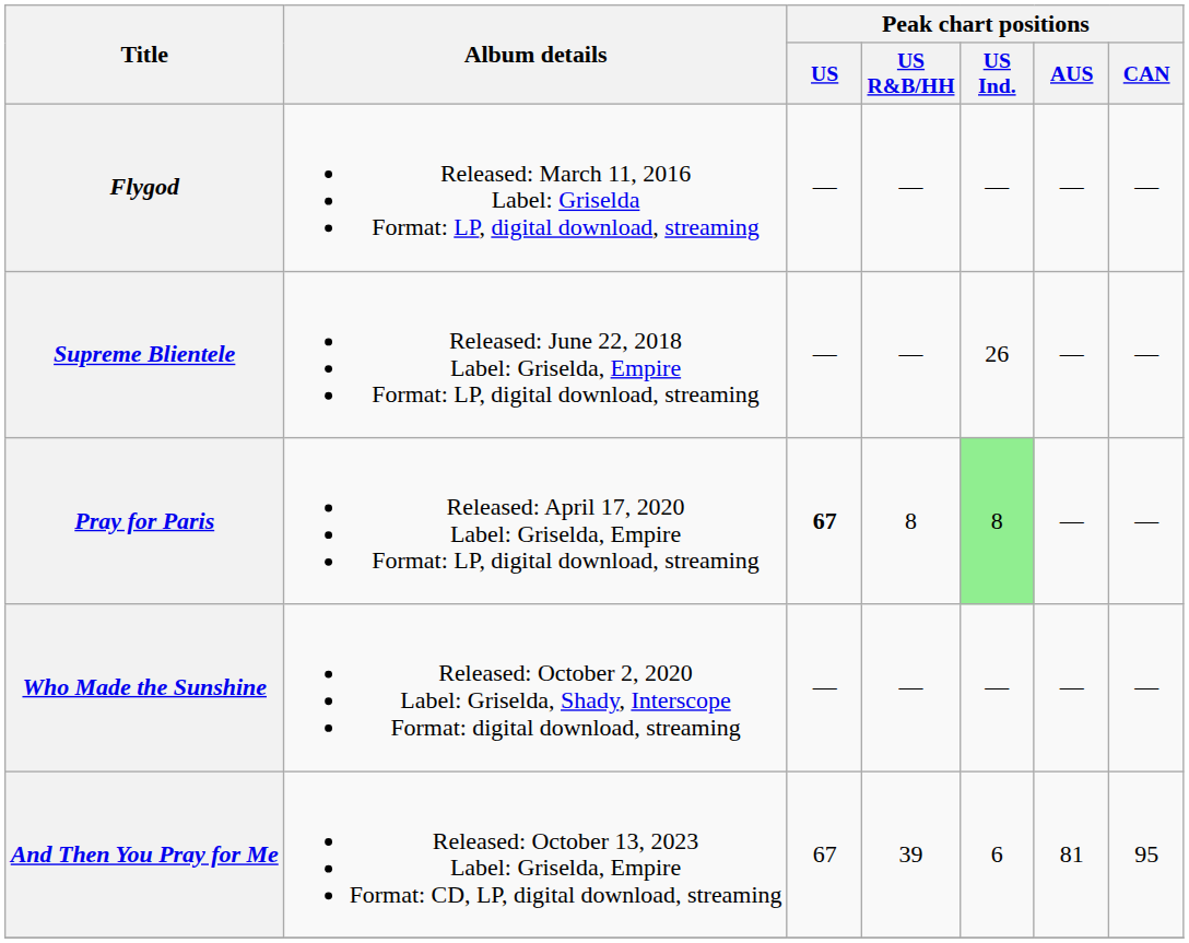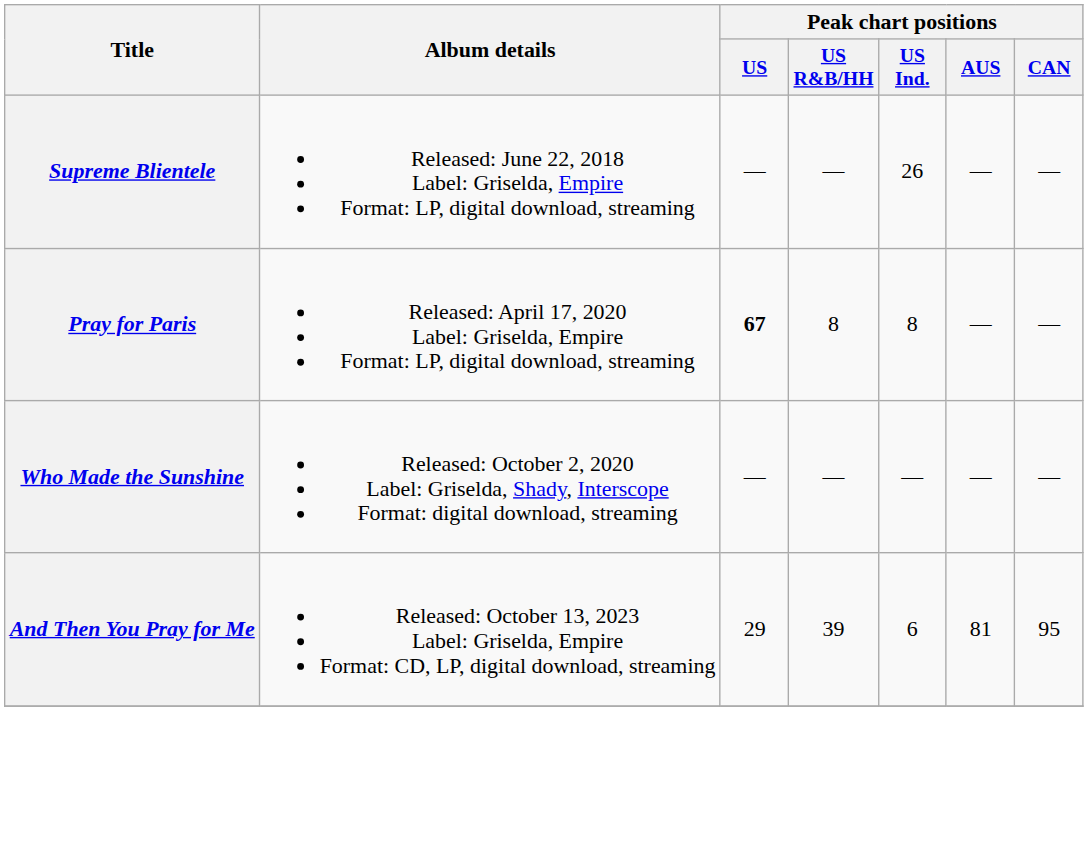 <table class="wikitable plainrowheaders" style="text-align:center;">
 <tr>
 <th rowspan="2">Title</th>
 <th rowspan="2">Album details</th>
 <th colspan="5">Peak chart positions</th>
 </tr>
 <tr>
 <th scope="col" style="width:3em;font-size:90%;"><a href='#'>US</a><br></th>
 <th scope="col" style="width:3em;font-size:90%;"><a href='#'>US<br>R&B/HH</a><br></th>
 <th scope="col" style="width:3em;font-size:90%;"><a href='#'>US<br>Ind.</a><br></th>
 <th scope="col" style="width:3em;font-size:90%;"><a href='#'>AUS</a><br></th>
 <th scope="col" style="width:3em;font-size:90%;"><a href='#'>CAN</a><br></th>
-</tr>
-<tr>
-<th scope="row"><em>Flygod</em></th>
-<td><br><ul><li>Released: March 11, 2016</li><li>Label: <a href='#'>Griselda</a></li><li>Format: <a href='#'>LP</a>, <a href='#'>digital download</a>, <a href='#'>streaming</a></li></ul></td>
-<td>—</td>
-<td>—</td>
-<td>—</td>
-<td>—</td>
-<td>—</td>
 </tr>
 <tr>
 <th scope="row"><em><a href='#'>Supreme Blientele</a></em></th>
 <td><br><ul><li>Released: June 22, 2018</li><li>Label: Griselda, <a href='#'>Empire</a></li><li>Format: LP, digital download, streaming</li></ul></td>
 <td>—</td>
 <td>—</td>
 <td>26</td>
 <td>—</td>
 <td>—</td>
 </tr>
 <tr>
 <th scope="row"><em><a href='#'>Pray for Paris</a></em></th>
 <td><br><ul><li>Released: April 17, 2020</li><li>Label: Griselda, Empire</li><li>Format: LP, digital download, streaming</li></ul></td>
 <td><strong>67</strong></td>
 <td>8</td>
-<td style="background: lightgreen;">8</td>
+<td>8</td>
 <td>—</td>
 <td>—</td>
 </tr>
 <tr>
 <th scope="row"><em><a href='#'>Who Made the Sunshine</a></em></th>
 <td><br><ul><li>Released: October 2, 2020</li><li>Label: Griselda, <a href='#'>Shady</a>, <a href='#'>Interscope</a></li><li>Format: digital download, streaming</li></ul></td>
 <td>—</td>
 <td>—</td>
 <td>—</td>
 <td>—</td>
 <td>—</td>
 </tr>
 <tr>
 <th scope="row"><em><a href='#'>And Then You Pray for Me</a></em></th>
 <td><br><ul><li>Released: October 13, 2023</li><li>Label: Griselda, Empire</li><li>Format: CD, LP, digital download, streaming</li></ul></td>
-<td>67</td>
+<td>29</td>
 <td>39</td>
 <td>6</td>
 <td>81</td>
 <td>95</td>
 </tr>
 <tr>
 </tr>
 </table>
